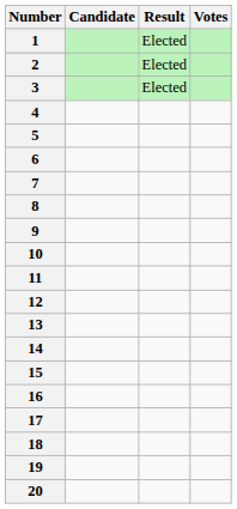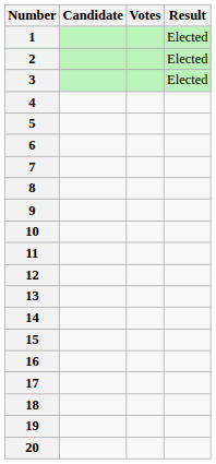 <table class="wikitable sortable">
 <tr>
 <th scope="col">Number</th>
 <th scope="col">Candidate</th>
+<th scope="col">Votes</th>
 <th scope="col">Result</th>
-<th scope="col">Votes</th>
 </tr>
 <tr bgcolor=bbf3bb>
 <th scope="row">1</th>
 <td></td>
+<td align="right"></td>
 <td>Elected</td>
-<td align="right"></td>
 </tr>
 <tr bgcolor=bbf3bb>
 <th scope="row">2</th>
 <td></td>
+<td align="right"></td>
 <td>Elected</td>
-<td align="right"></td>
 </tr>
 <tr bgcolor=bbf3bb>
 <th scope="row">3</th>
 <td></td>
+<td align="right"></td>
 <td>Elected</td>
-<td align="right"></td>
 </tr>
 <tr>
 <th scope="row">4</th>
 <td></td>
+<td align="right"></td>
 <td></td>
-<td align="right"></td>
 </tr>
 <tr>
 <th scope="row">5</th>
 <td></td>
+<td align="right"></td>
 <td></td>
-<td align="right"></td>
 </tr>
 <tr>
 <th scope="row">6</th>
 <td></td>
+<td align="right"></td>
 <td></td>
-<td align="right"></td>
 </tr>
 <tr>
 <th scope="row">7</th>
 <td></td>
+<td align="right"></td>
 <td></td>
-<td align="right"></td>
 </tr>
 <tr>
 <th scope="row">8</th>
 <td></td>
+<td align="right"></td>
 <td></td>
-<td align="right"></td>
 </tr>
 <tr>
 <th scope="row">9</th>
 <td></td>
+<td align="right"></td>
 <td></td>
-<td align="right"></td>
 </tr>
 <tr>
 <th scope="row">10</th>
 <td></td>
+<td align="right"></td>
 <td></td>
-<td align="right"></td>
 </tr>
 <tr>
 <th scope="row">11</th>
 <td></td>
+<td align="right"></td>
 <td></td>
-<td align="right"></td>
 </tr>
 <tr>
 <th scope="row">12</th>
 <td></td>
+<td align="right"></td>
 <td></td>
-<td align="right"></td>
 </tr>
 <tr>
 <th scope="row">13</th>
 <td></td>
+<td align="right"></td>
 <td></td>
-<td align="right"></td>
 </tr>
 <tr>
 <th scope="row">14</th>
 <td></td>
+<td align="right"></td>
 <td></td>
-<td align="right"></td>
 </tr>
 <tr>
 <th scope="row">15</th>
 <td></td>
+<td align="right"></td>
 <td></td>
-<td align="right"></td>
 </tr>
 <tr>
 <th scope="row">16</th>
 <td></td>
+<td align="right"></td>
 <td></td>
-<td align="right"></td>
 </tr>
 <tr>
 <th scope="row">17</th>
 <td></td>
+<td align="right"></td>
 <td></td>
-<td align="right"></td>
 </tr>
 <tr>
 <th scope="row">18</th>
 <td></td>
+<td align="right"></td>
 <td></td>
-<td align="right"></td>
 </tr>
 <tr>
 <th scope="row">19</th>
 <td></td>
+<td align="right"></td>
 <td></td>
-<td align="right"></td>
 </tr>
 <tr>
 <th scope="row">20</th>
 <td></td>
+<td align="right"></td>
 <td></td>
-<td align="right"></td>
 </tr>
 </table>
